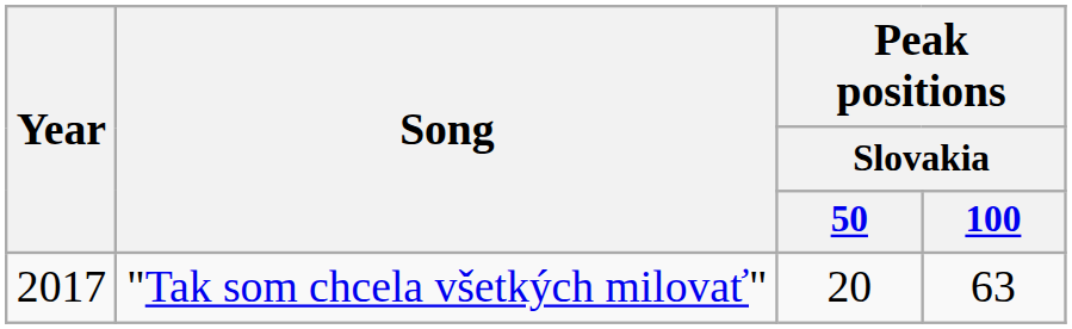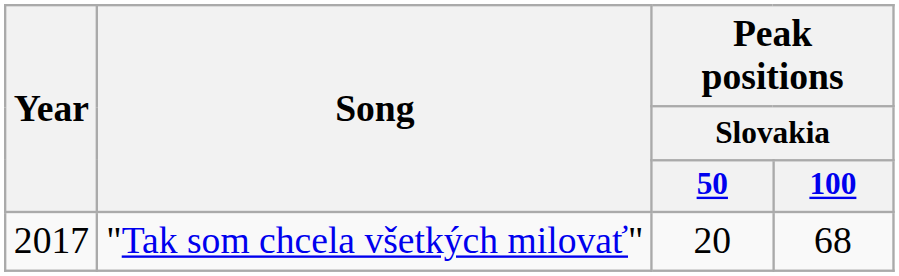 <table class="wikitable" style="text-align:center;">
 <tr>
 <th rowspan="3">Year</th>
 <th rowspan="3">Song</th>
 <th colspan="2">Peak positions</th>
 </tr>
 <tr style="font-size:smaller;">
 <th colspan="2" style="width:90px;">Slovakia</th>
 </tr>
 <tr style="font-size:smaller;">
 <th style="width:45px;"><a href='#'>50</a></th>
 <th style="width:45px;"><a href='#'>100</a></th>
 </tr>
 <tr>
 <td>2017</td>
 <td style="text-align:left;">"<a href='#'>Tak som chcela všetkých milovať</a>"</td>
 <td>20</td>
-<td>63</td>
+<td>68</td>
 </tr>
 </table>
